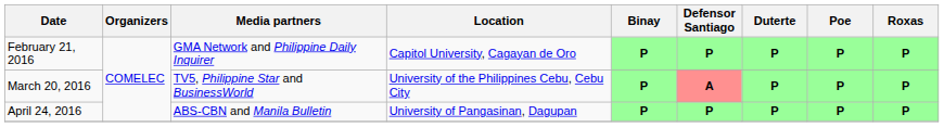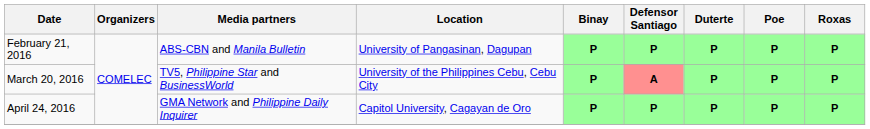 <table class="wikitable">
 <tr>
 <th>Date</th>
 <th>Organizers</th>
 <th>Media partners</th>
 <th>Location</th>
 <th style="width:5em;">Binay</th>
 <th style="width:5em;">Defensor Santiago</th>
 <th style="width:5em;">Duterte</th>
 <th style="width:5em;">Poe</th>
 <th style="width:5em;">Roxas</th>
 </tr>
 <tr>
 <td>February 21, 2016</td>
 <td rowspan="3"><a href='#'>COMELEC</a></td>
-<td><a href='#'>GMA Network</a> and <em><a href='#'>Philippine Daily Inquirer</a></em></td>
-<td><a href='#'>Capitol University</a>, <a href='#'>Cagayan de Oro</a></td>
+<td><a href='#'>ABS-CBN</a> and <em><a href='#'>Manila Bulletin</a></em></td>
+<td><a href='#'>University of Pangasinan</a>, <a href='#'>Dagupan</a></td>
 <td style="background-color:#99ff99; color:black; text-align:center;"><strong>P</strong></td>
 <td style="background-color:#99ff99; color:black; text-align:center;"><strong>P</strong></td>
 <td style="background-color:#99ff99; color:black; text-align:center;"><strong>P</strong></td>
 <td style="background-color:#99ff99; color:black; text-align:center;"><strong>P</strong></td>
 <td style="background-color:#99ff99; color:black; text-align:center;"><strong>P</strong></td>
 </tr>
 <tr>
 <td>March 20, 2016</td>
 <td><a href='#'>TV5</a>, <em><a href='#'>Philippine Star</a></em> and <em><a href='#'>BusinessWorld</a></em></td>
 <td><a href='#'>University of the Philippines Cebu</a>, <a href='#'>Cebu City</a></td>
 <td style="background-color:#99ff99; color:black; text-align:center;"><strong>P</strong></td>
 <td style="background-color:#ff9090; color:black; text-align:center;"><strong>A</strong></td>
 <td style="background-color:#99ff99; color:black; text-align:center;"><strong>P</strong></td>
 <td style="background-color:#99ff99; color:black; text-align:center;"><strong>P</strong></td>
 <td style="background-color:#99ff99; color:black; text-align:center;"><strong>P</strong></td>
 </tr>
 <tr>
 <td>April 24, 2016</td>
-<td><a href='#'>ABS-CBN</a> and <em><a href='#'>Manila Bulletin</a></em></td>
-<td><a href='#'>University of Pangasinan</a>, <a href='#'>Dagupan</a></td>
+<td><a href='#'>GMA Network</a> and <em><a href='#'>Philippine Daily Inquirer</a></em></td>
+<td><a href='#'>Capitol University</a>, <a href='#'>Cagayan de Oro</a></td>
 <td style="background-color:#99ff99; color:black; text-align:center;"><strong>P</strong></td>
 <td style="background-color:#99ff99; color:black; text-align:center;"><strong>P</strong></td>
 <td style="background-color:#99ff99; color:black; text-align:center;"><strong>P</strong></td>
 <td style="background-color:#99ff99; color:black; text-align:center;"><strong>P</strong></td>
 <td style="background-color:#99ff99; color:black; text-align:center;"><strong>P</strong></td>
 </tr>
 <tr>
 </tr>
 </table>
